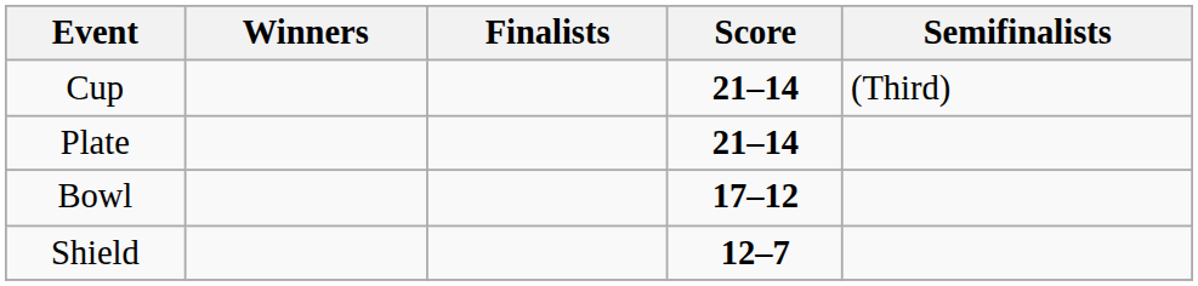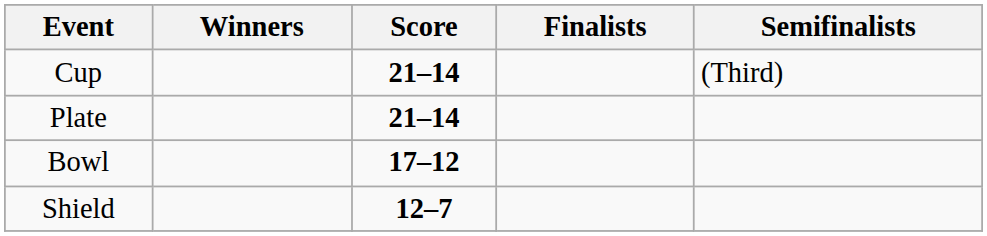 <table class="wikitable" width=550 style="text-align: center">
 <tr>
 <th>Event</th>
 <th>Winners</th>
+<th>Score</th>
 <th>Finalists</th>
-<th>Score</th>
 <th>Semifinalists</th>
 </tr>
 <tr>
 <td>Cup</td>
 <td align=left><strong></strong></td>
+<td><strong>21–14</strong></td>
 <td align=left></td>
-<td><strong>21–14</strong></td>
 <td align=left> (Third)<br></td>
 </tr>
 <tr>
 <td>Plate</td>
 <td align=left><strong></strong></td>
+<td><strong>21–14</strong></td>
 <td align=left></td>
-<td><strong>21–14</strong></td>
 <td align=left><br></td>
 </tr>
 <tr>
 <td>Bowl</td>
 <td align=left><strong></strong></td>
+<td><strong>17–12</strong></td>
 <td align=left></td>
-<td><strong>17–12</strong></td>
 <td align=left><br></td>
 </tr>
 <tr>
 <td>Shield</td>
 <td align=left><strong></strong></td>
+<td><strong>12–7</strong></td>
 <td align=left></td>
-<td><strong>12–7</strong></td>
 <td align=left><br></td>
 </tr>
 </table>
